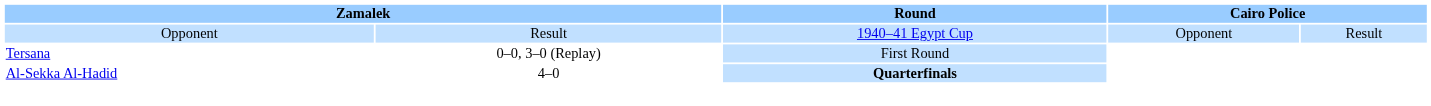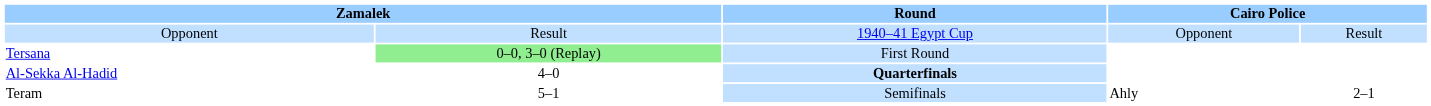 <table style="width:100%; text-align:center;">
 <tr style="vertical-align:top; background:#9cf;">
 <th colspan=2 style="width:1*">Zamalek</th>
 <th><strong>Round</strong></th>
 <th colspan=2 style="width:1*">Cairo Police</th>
 </tr>
 <tr style="vertical-align:top; background:#c1e0ff;">
 <td>Opponent</td>
 <td>Result</td>
 <td><a href='#'>1940–41 Egypt Cup</a></td>
 <td>Opponent</td>
 <td>Result</td>
 </tr>
 <tr>
 <td align=left><a href='#'>Tersana</a></td>
-<td>0–0, 3–0 (Replay)</td>
+<td style="background: lightgreen;">0–0, 3–0 (Replay)</td>
 <td style="background:#c1e0ff;">First Round</td>
 <td align=left></td>
 <td></td>
 </tr>
 <tr>
 <td align=left><a href='#'>Al-Sekka Al-Hadid</a></td>
 <td>4–0</td>
 <td style="background:#c1e0ff;"><strong>Quarterfinals</strong></td>
 <td align=left></td>
 <td></td>
 </tr>
+<tr>
+<td align=left>Teram</td>
+<td>5–1</td>
+<td style="background:#c1e0ff;">Semifinals</td>
+<td align=left>Ahly</td>
+<td>2–1</td>
+</tr>
 </table>
